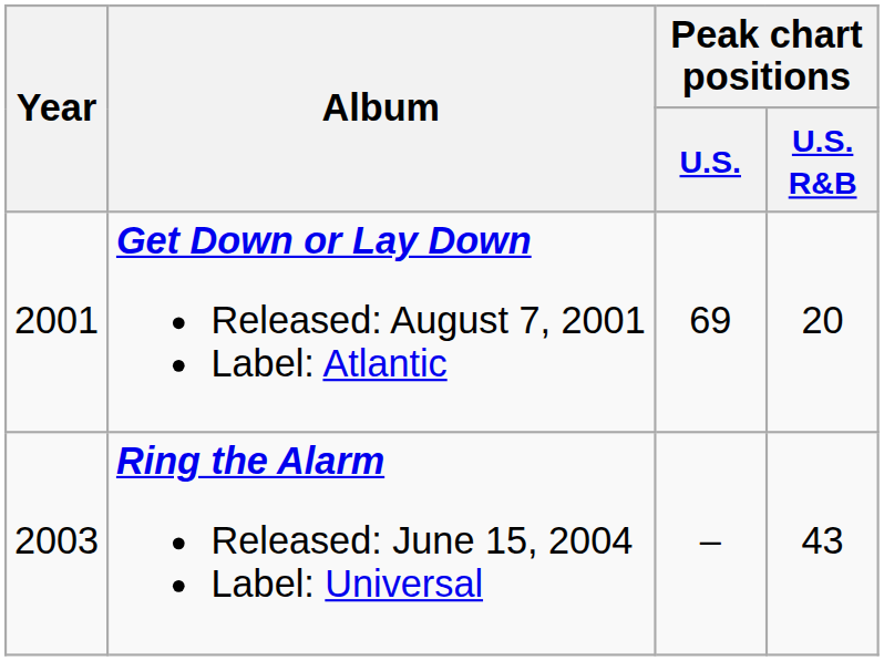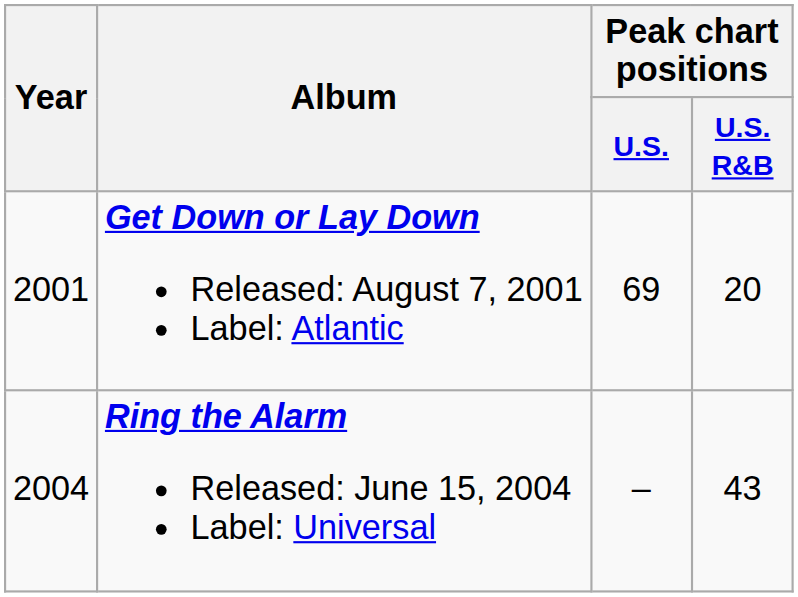 <table class="wikitable">
 <tr>
 <th rowspan="2">Year</th>
 <th rowspan="2">Album</th>
 <th colspan="2">Peak chart positions</th>
 </tr>
 <tr>
 <th width=40><small><a href='#'>U.S.</a></small></th>
 <th width=40><small><a href='#'>U.S. R&B</a></small></th>
 </tr>
 <tr>
 <td>2001</td>
 <td><strong><em><a href='#'>Get Down or Lay Down</a></em></strong><br><ul><li>Released: August 7, 2001</li><li>Label: <a href='#'>Atlantic</a></li></ul></td>
 <td align="center">69</td>
 <td align="center">20</td>
 </tr>
 <tr>
-<td>2003</td>
+<td>2004</td>
 <td><strong><em><a href='#'>Ring the Alarm</a></em></strong><br><ul><li>Released: June 15, 2004</li><li>Label: <a href='#'>Universal</a></li></ul></td>
 <td align="center">–</td>
 <td align="center">43</td>
 </tr>
 </table>
